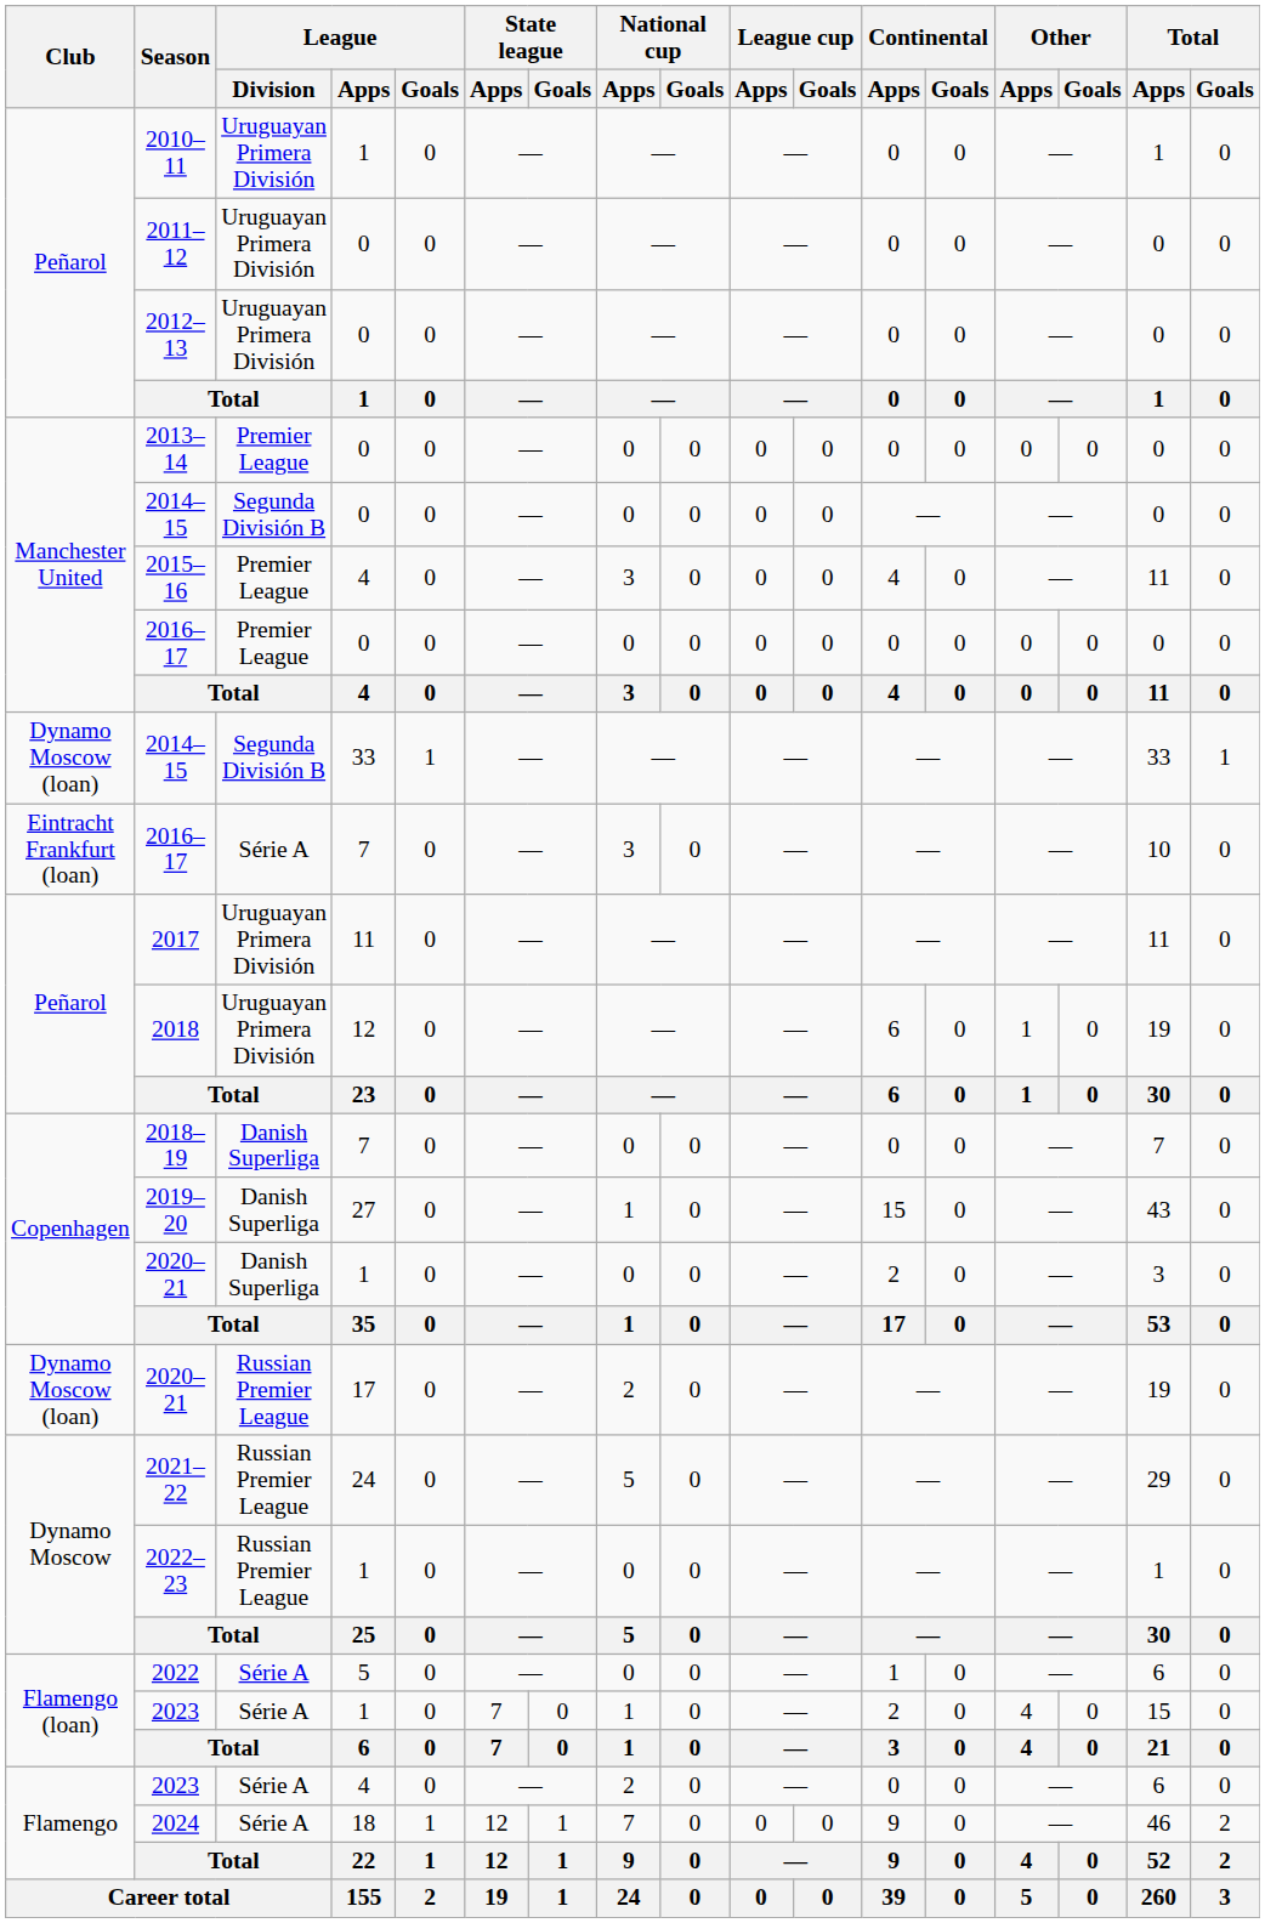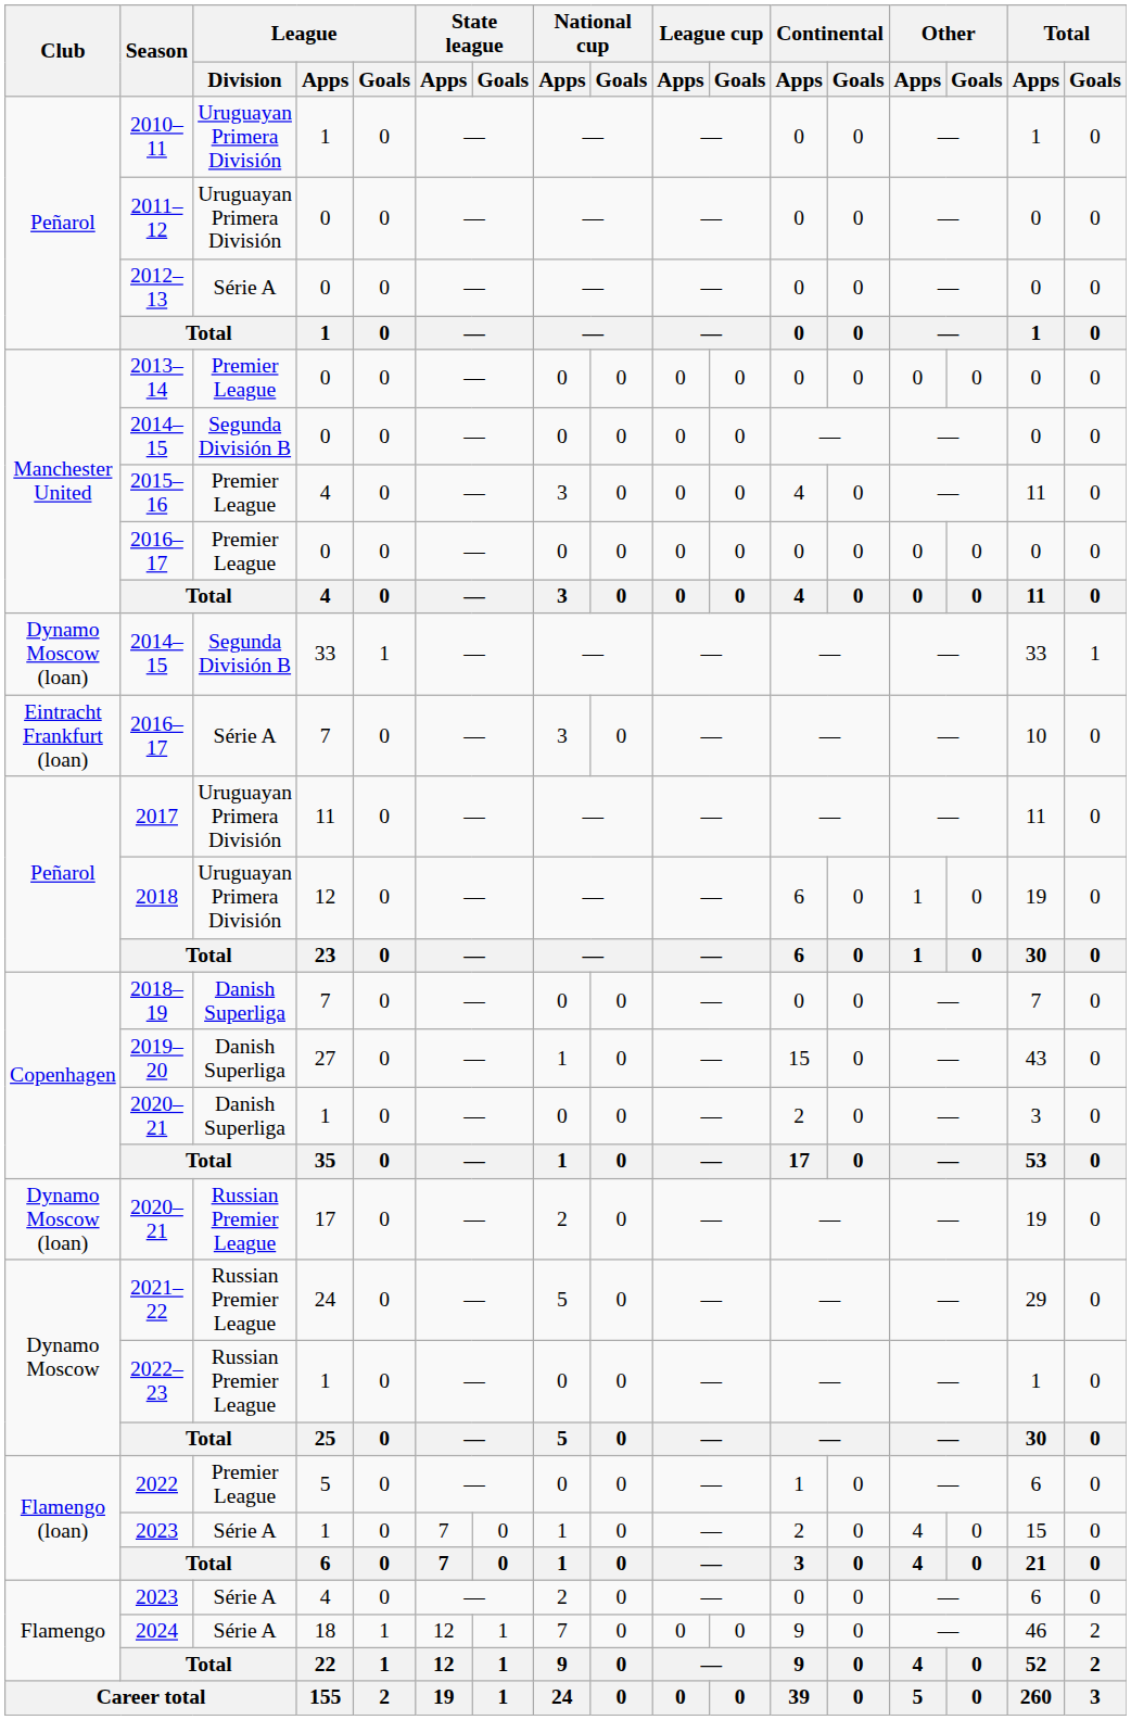 <table class="wikitable" style="text-align:center">
 <tr>
 <th rowspan="2">Club</th>
 <th rowspan="2">Season</th>
 <th colspan="3">League</th>
 <th colspan="2">State league</th>
 <th colspan="2">National cup</th>
 <th colspan="2">League cup</th>
 <th colspan="2">Continental</th>
 <th colspan="2">Other</th>
 <th colspan="2">Total</th>
 </tr>
 <tr>
 <th>Division</th>
 <th>Apps</th>
 <th>Goals</th>
 <th>Apps</th>
 <th>Goals</th>
 <th>Apps</th>
 <th>Goals</th>
 <th>Apps</th>
 <th>Goals</th>
 <th>Apps</th>
 <th>Goals</th>
 <th>Apps</th>
 <th>Goals</th>
 <th>Apps</th>
 <th>Goals</th>
 </tr>
 <tr>
 <td rowspan="4"><a href='#'>Peñarol</a></td>
 <td><a href='#'>2010–11</a></td>
 <td><a href='#'>Uruguayan Primera División</a></td>
 <td>1</td>
 <td>0</td>
 <td colspan="2">—</td>
 <td colspan="2">—</td>
 <td colspan="2">—</td>
 <td>0</td>
 <td>0</td>
 <td colspan="2">—</td>
 <td>1</td>
 <td>0</td>
 </tr>
 <tr>
 <td><a href='#'>2011–12</a></td>
 <td>Uruguayan Primera División</td>
 <td>0</td>
 <td>0</td>
 <td colspan="2">—</td>
 <td colspan="2">—</td>
 <td colspan="2">—</td>
 <td>0</td>
 <td>0</td>
 <td colspan="2">—</td>
 <td>0</td>
 <td>0</td>
 </tr>
 <tr>
 <td><a href='#'>2012–13</a></td>
-<td>Uruguayan Primera División</td>
+<td>Série A</td>
 <td>0</td>
 <td>0</td>
 <td colspan="2">—</td>
 <td colspan="2">—</td>
 <td colspan="2">—</td>
 <td>0</td>
 <td>0</td>
 <td colspan="2">—</td>
 <td>0</td>
 <td>0</td>
 </tr>
 <tr>
 <th colspan=2>Total</th>
 <th>1</th>
 <th>0</th>
 <th colspan="2">—</th>
 <th colspan="2">—</th>
 <th colspan="2">—</th>
 <th>0</th>
 <th>0</th>
 <th colspan="2">—</th>
 <th>1</th>
 <th>0</th>
 </tr>
 <tr>
 <td rowspan="5"><a href='#'>Manchester United</a></td>
 <td><a href='#'>2013–14</a></td>
 <td><a href='#'>Premier League</a></td>
 <td>0</td>
 <td>0</td>
 <td colspan="2">—</td>
 <td>0</td>
 <td>0</td>
 <td>0</td>
 <td>0</td>
 <td>0</td>
 <td>0</td>
 <td>0</td>
 <td>0</td>
 <td>0</td>
 <td>0</td>
 </tr>
 <tr>
 <td><a href='#'>2014–15</a></td>
 <td><a href='#'>Segunda División B</a></td>
 <td>0</td>
 <td>0</td>
 <td colspan="2">—</td>
 <td>0</td>
 <td>0</td>
 <td>0</td>
 <td>0</td>
 <td colspan="2">—</td>
 <td colspan="2">—</td>
 <td>0</td>
 <td>0</td>
 </tr>
 <tr>
 <td><a href='#'>2015–16</a></td>
 <td>Premier League</td>
 <td>4</td>
 <td>0</td>
 <td colspan="2">—</td>
 <td>3</td>
 <td>0</td>
 <td>0</td>
 <td>0</td>
 <td>4</td>
 <td>0</td>
 <td colspan="2">—</td>
 <td>11</td>
 <td>0</td>
 </tr>
 <tr>
 <td><a href='#'>2016–17</a></td>
 <td>Premier League</td>
 <td>0</td>
 <td>0</td>
 <td colspan="2">—</td>
 <td>0</td>
 <td>0</td>
 <td>0</td>
 <td>0</td>
 <td>0</td>
 <td>0</td>
 <td>0</td>
 <td>0</td>
 <td>0</td>
 <td>0</td>
 </tr>
 <tr>
 <th colspan="2">Total</th>
 <th>4</th>
 <th>0</th>
 <th colspan="2">—</th>
 <th>3</th>
 <th>0</th>
 <th>0</th>
 <th>0</th>
 <th>4</th>
 <th>0</th>
 <th>0</th>
 <th>0</th>
 <th>11</th>
 <th>0</th>
 </tr>
 <tr>
 <td><a href='#'>Dynamo Moscow</a> (loan)</td>
 <td><a href='#'>2014–15</a></td>
 <td><a href='#'>Segunda División B</a></td>
 <td>33</td>
 <td>1</td>
 <td colspan="2">—</td>
 <td colspan="2">—</td>
 <td colspan="2">—</td>
 <td colspan="2">—</td>
 <td colspan="2">—</td>
 <td>33</td>
 <td>1</td>
 </tr>
 <tr>
 <td><a href='#'>Eintracht Frankfurt</a> (loan)</td>
 <td><a href='#'>2016–17</a></td>
 <td>Série A</td>
 <td>7</td>
 <td>0</td>
 <td colspan="2">—</td>
 <td>3</td>
 <td>0</td>
 <td colspan="2">—</td>
 <td colspan="2">—</td>
 <td colspan="2">—</td>
 <td>10</td>
 <td>0</td>
 </tr>
 <tr>
 <td rowspan="3"><a href='#'>Peñarol</a></td>
 <td><a href='#'>2017</a></td>
 <td>Uruguayan Primera División</td>
 <td>11</td>
 <td>0</td>
 <td colspan="2">—</td>
 <td colspan="2">—</td>
 <td colspan="2">—</td>
 <td colspan="2">—</td>
 <td colspan="2">—</td>
 <td>11</td>
 <td>0</td>
 </tr>
 <tr>
 <td><a href='#'>2018</a></td>
 <td>Uruguayan Primera División</td>
 <td>12</td>
 <td>0</td>
 <td colspan="2">—</td>
 <td colspan="2">—</td>
 <td colspan="2">—</td>
 <td>6</td>
 <td>0</td>
 <td>1</td>
 <td>0</td>
 <td>19</td>
 <td>0</td>
 </tr>
 <tr>
 <th colspan="2">Total</th>
 <th>23</th>
 <th>0</th>
 <th colspan="2">—</th>
 <th colspan="2">—</th>
 <th colspan="2">—</th>
 <th>6</th>
 <th>0</th>
 <th>1</th>
 <th>0</th>
 <th>30</th>
 <th>0</th>
 </tr>
 <tr>
 <td rowspan="4"><a href='#'>Copenhagen</a></td>
 <td><a href='#'>2018–19</a></td>
 <td><a href='#'>Danish Superliga</a></td>
 <td>7</td>
 <td>0</td>
 <td colspan="2">—</td>
 <td>0</td>
 <td>0</td>
 <td colspan="2">—</td>
 <td>0</td>
 <td>0</td>
 <td colspan="2">—</td>
 <td>7</td>
 <td>0</td>
 </tr>
 <tr>
 <td><a href='#'>2019–20</a></td>
 <td>Danish Superliga</td>
 <td>27</td>
 <td>0</td>
 <td colspan="2">—</td>
 <td>1</td>
 <td>0</td>
 <td colspan="2">—</td>
 <td>15</td>
 <td>0</td>
 <td colspan="2">—</td>
 <td>43</td>
 <td>0</td>
 </tr>
 <tr>
 <td><a href='#'>2020–21</a></td>
 <td>Danish Superliga</td>
 <td>1</td>
 <td>0</td>
 <td colspan="2">—</td>
 <td>0</td>
 <td>0</td>
 <td colspan="2">—</td>
 <td>2</td>
 <td>0</td>
 <td colspan="2">—</td>
 <td>3</td>
 <td>0</td>
 </tr>
 <tr>
 <th colspan="2">Total</th>
 <th>35</th>
 <th>0</th>
 <th colspan="2">—</th>
 <th>1</th>
 <th>0</th>
 <th colspan="2">—</th>
 <th>17</th>
 <th>0</th>
 <th colspan="2">—</th>
 <th>53</th>
 <th>0</th>
 </tr>
 <tr>
 <td><a href='#'>Dynamo Moscow</a> (loan)</td>
 <td><a href='#'>2020–21</a></td>
 <td><a href='#'>Russian Premier League</a></td>
 <td>17</td>
 <td>0</td>
 <td colspan="2">—</td>
 <td>2</td>
 <td>0</td>
 <td colspan="2">—</td>
 <td colspan="2">—</td>
 <td colspan="2">—</td>
 <td>19</td>
 <td>0</td>
 </tr>
 <tr>
 <td rowspan="3">Dynamo Moscow</td>
 <td><a href='#'>2021–22</a></td>
 <td>Russian Premier League</td>
 <td>24</td>
 <td>0</td>
 <td colspan="2">—</td>
 <td>5</td>
 <td>0</td>
 <td colspan="2">—</td>
 <td colspan="2">—</td>
 <td colspan="2">—</td>
 <td>29</td>
 <td>0</td>
 </tr>
 <tr>
 <td><a href='#'>2022–23</a></td>
 <td>Russian Premier League</td>
 <td>1</td>
 <td>0</td>
 <td colspan="2">—</td>
 <td>0</td>
 <td>0</td>
 <td colspan="2">—</td>
 <td colspan="2">—</td>
 <td colspan="2">—</td>
 <td>1</td>
 <td>0</td>
 </tr>
 <tr>
 <th colspan="2">Total</th>
 <th>25</th>
 <th>0</th>
 <th colspan="2">—</th>
 <th>5</th>
 <th>0</th>
 <th colspan="2">—</th>
 <th colspan="2">—</th>
 <th colspan="2">—</th>
 <th>30</th>
 <th>0</th>
 </tr>
 <tr>
 <td rowspan="3"><a href='#'>Flamengo</a> (loan)</td>
 <td><a href='#'>2022</a></td>
-<td><a href='#'>Série A</a></td>
+<td>Premier League</td>
 <td>5</td>
 <td>0</td>
 <td colspan="2">—</td>
 <td>0</td>
 <td>0</td>
 <td colspan="2">—</td>
 <td>1</td>
 <td>0</td>
 <td colspan="2">—</td>
 <td>6</td>
 <td>0</td>
 </tr>
 <tr>
 <td><a href='#'>2023</a></td>
 <td>Série A</td>
 <td>1</td>
 <td>0</td>
 <td>7</td>
 <td>0</td>
 <td>1</td>
 <td>0</td>
 <td colspan="2">—</td>
 <td>2</td>
 <td>0</td>
 <td>4</td>
 <td>0</td>
 <td>15</td>
 <td>0</td>
 </tr>
 <tr>
 <th colspan="2">Total</th>
 <th>6</th>
 <th>0</th>
 <th>7</th>
 <th>0</th>
 <th>1</th>
 <th>0</th>
 <th colspan="2">—</th>
 <th>3</th>
 <th>0</th>
 <th>4</th>
 <th>0</th>
 <th>21</th>
 <th>0</th>
 </tr>
 <tr>
 <td rowspan="3">Flamengo</td>
 <td><a href='#'>2023</a></td>
 <td>Série A</td>
 <td>4</td>
 <td>0</td>
 <td colspan="2">—</td>
 <td>2</td>
 <td>0</td>
 <td colspan="2">—</td>
 <td>0</td>
 <td>0</td>
 <td colspan="2">—</td>
 <td>6</td>
 <td>0</td>
 </tr>
 <tr>
 <td><a href='#'>2024</a></td>
 <td>Série A</td>
 <td>18</td>
 <td>1</td>
 <td>12</td>
 <td>1</td>
 <td>7</td>
 <td>0</td>
 <td>0</td>
 <td>0</td>
 <td>9</td>
 <td>0</td>
 <td colspan="2">—</td>
 <td>46</td>
 <td>2</td>
 </tr>
 <tr>
 <th colspan="2">Total</th>
 <th>22</th>
 <th>1</th>
 <th>12</th>
 <th>1</th>
 <th>9</th>
 <th>0</th>
 <th colspan="2">—</th>
 <th>9</th>
 <th>0</th>
 <th>4</th>
 <th>0</th>
 <th>52</th>
 <th>2</th>
 </tr>
 <tr>
 <th colspan="3">Career total</th>
 <th>155</th>
 <th>2</th>
 <th>19</th>
 <th>1</th>
 <th>24</th>
 <th>0</th>
 <th>0</th>
 <th>0</th>
 <th>39</th>
 <th>0</th>
 <th>5</th>
 <th>0</th>
 <th>260</th>
 <th>3</th>
 </tr>
 </table>
